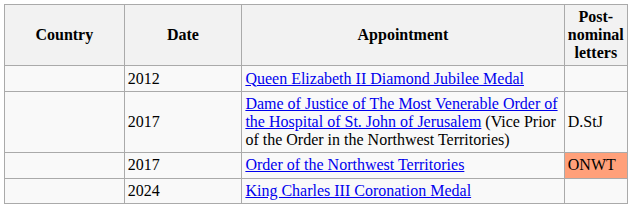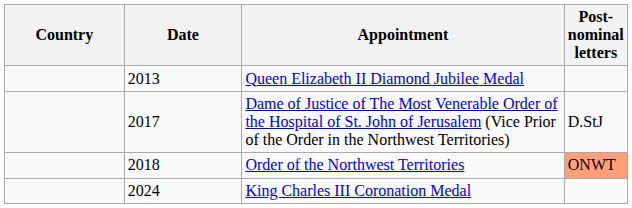 <table class="wikitable" style="width:100%;">
 <tr>
 <th style="width:20%;">Country</th>
 <th style="width:20%;">Date</th>
 <th style="width:55%;">Appointment</th>
 <th style="width:5%;">Post-nominal letters</th>
 </tr>
 <tr>
 <td></td>
-<td>2012</td>
+<td>2013</td>
 <td><a href='#'>Queen Elizabeth II Diamond Jubilee Medal</a></td>
 <td></td>
 </tr>
 <tr>
 <td></td>
 <td>2017</td>
 <td><a href='#'>Dame of Justice of The Most Venerable Order of the Hospital of St. John of Jerusalem</a> (Vice Prior of the Order in the Northwest Territories)</td>
 <td>D.StJ</td>
 </tr>
 <tr>
 <td></td>
-<td>2017</td>
+<td>2018</td>
 <td><a href='#'>Order of the Northwest Territories</a></td>
 <td style="background: lightsalmon;">ONWT</td>
 </tr>
 <tr>
 <td></td>
 <td>2024</td>
 <td><a href='#'>King Charles III Coronation Medal</a></td>
 <td></td>
 </tr>
 </table>
